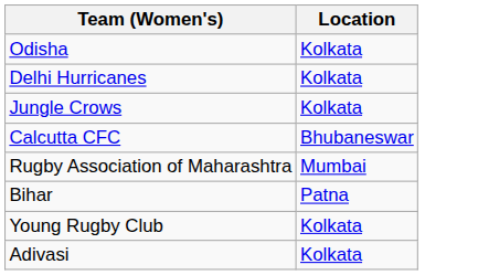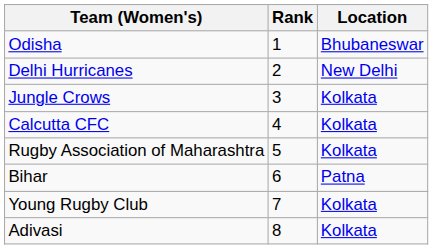 <table class="wikitable sortable">
 <tr>
 <th>Team (Women's)</th>
+<th>Rank</th>
 <th>Location</th>
 </tr>
 <tr>
 <td><a href='#'>Odisha</a></td>
-<td><a href='#'>Kolkata</a></td>
+<td>1</td>
+<td><a href='#'>Bhubaneswar</a></td>
 </tr>
 <tr>
 <td><a href='#'>Delhi Hurricanes</a></td>
-<td><a href='#'>Kolkata</a></td>
+<td>2</td>
+<td><a href='#'>New Delhi</a></td>
 </tr>
 <tr>
 <td><a href='#'>Jungle Crows</a></td>
+<td>3</td>
 <td><a href='#'>Kolkata</a></td>
 </tr>
 <tr>
 <td><a href='#'>Calcutta CFC</a></td>
-<td><a href='#'>Bhubaneswar</a></td>
+<td>4</td>
+<td><a href='#'>Kolkata</a></td>
 </tr>
 <tr>
 <td>Rugby Association of Maharashtra</td>
-<td><a href='#'>Mumbai</a></td>
+<td>5</td>
+<td><a href='#'>Kolkata</a></td>
 </tr>
 <tr>
 <td>Bihar</td>
+<td>6</td>
 <td><a href='#'>Patna</a></td>
 </tr>
 <tr>
 <td>Young Rugby Club</td>
+<td>7</td>
 <td><a href='#'>Kolkata</a></td>
 </tr>
 <tr>
 <td>Adivasi</td>
+<td>8</td>
 <td><a href='#'>Kolkata</a></td>
 </tr>
 </table>
